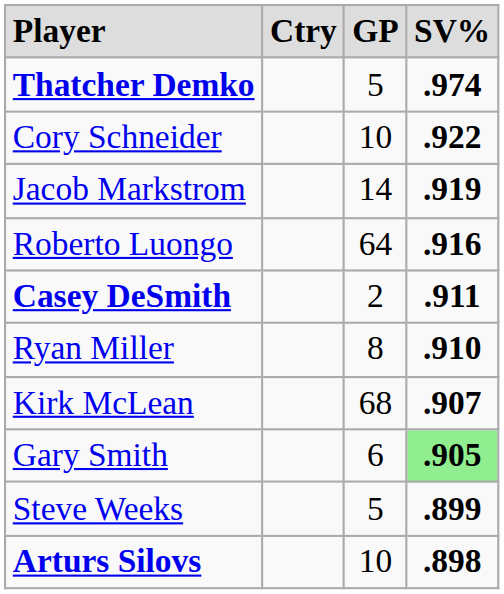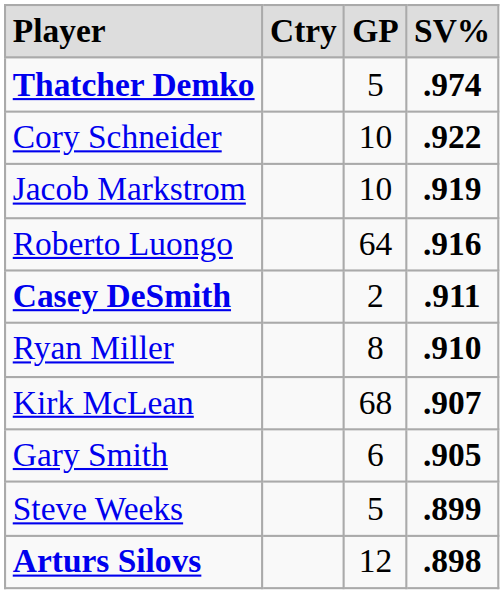 <table class="wikitable">
 <tr align="center" style="font-weight:bold; background-color:#dddddd;" |>
 <td align="left">Player</td>
 <td>Ctry</td>
 <td>GP</td>
 <td>SV%</td>
 </tr>
 <tr align="center">
 <td align="left"><strong><a href='#'>Thatcher Demko</a></strong></td>
 <td></td>
 <td>5</td>
 <td><strong>.974</strong></td>
 </tr>
 <tr align="center">
 <td align="left"><a href='#'>Cory Schneider</a></td>
 <td></td>
 <td>10</td>
 <td><strong>.922</strong></td>
 </tr>
 <tr align="center">
 <td align="left"><a href='#'>Jacob Markstrom</a></td>
 <td></td>
-<td>14</td>
+<td>10</td>
 <td><strong>.919</strong></td>
 </tr>
 <tr align="center">
 <td align="left"><a href='#'>Roberto Luongo</a></td>
 <td></td>
 <td>64</td>
 <td><strong>.916</strong></td>
 </tr>
 <tr align="center">
 <td align="left"><strong><a href='#'>Casey DeSmith</a></strong></td>
 <td></td>
 <td>2</td>
 <td><strong>.911</strong></td>
 </tr>
 <tr align="center">
 <td align="left"><a href='#'>Ryan Miller</a></td>
 <td></td>
 <td>8</td>
 <td><strong>.910</strong></td>
 </tr>
 <tr align="center">
 <td align="left"><a href='#'>Kirk McLean</a></td>
 <td></td>
 <td>68</td>
 <td><strong>.907</strong></td>
 </tr>
 <tr align="center">
 <td align="left"><a href='#'>Gary Smith</a></td>
 <td></td>
 <td>6</td>
-<td style="background: lightgreen;"><strong>.905</strong></td>
+<td><strong>.905</strong></td>
 </tr>
 <tr align="center">
 <td align="left"><a href='#'>Steve Weeks</a></td>
 <td></td>
 <td>5</td>
 <td><strong>.899</strong></td>
 </tr>
 <tr align="center">
 <td align="left"><strong><a href='#'>Arturs Silovs</a></strong></td>
 <td></td>
-<td>10</td>
+<td>12</td>
 <td><strong>.898</strong></td>
 </tr>
 </table>
